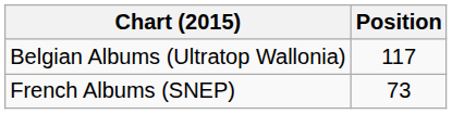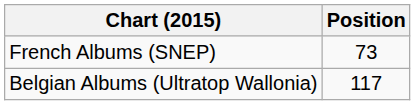 <table class="wikitable sortable">
 <tr>
 <th>Chart (2015)</th>
 <th>Position</th>
 </tr>
 <tr>
+<td>French Albums (SNEP)</td>
+<td style="text-align:center;">73</td>
+</tr>
+<tr>
 <td>Belgian Albums (Ultratop Wallonia)</td>
 <td style="text-align:center;">117</td>
 </tr>
-<tr>
-<td>French Albums (SNEP)</td>
-<td style="text-align:center;">73</td>
-</tr>
 </table>
